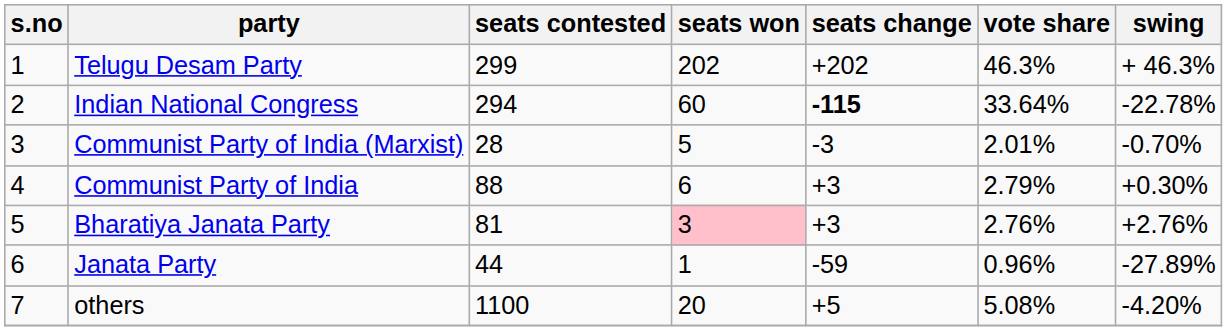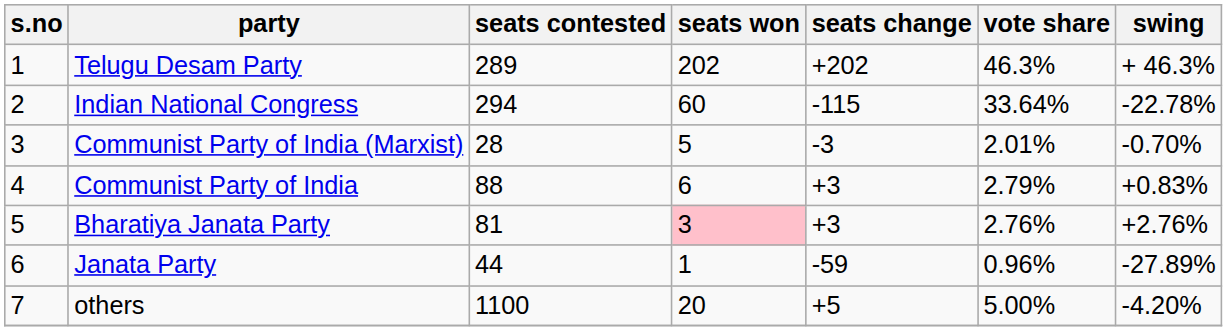 <table class="sortable wikitable">
 <tr>
 <th>s.no</th>
 <th>party</th>
 <th>seats contested</th>
 <th>seats won</th>
 <th>seats change</th>
 <th>vote share</th>
 <th>swing</th>
 </tr>
 <tr>
 <td>1</td>
 <td><a href='#'>Telugu Desam Party</a></td>
-<td>299</td>
+<td>289</td>
 <td>202</td>
 <td>+202</td>
 <td>46.3%</td>
 <td>+ 46.3%</td>
 </tr>
 <tr>
 <td>2</td>
 <td><a href='#'>Indian National Congress</a></td>
 <td>294</td>
 <td>60</td>
-<td><strong>-115</strong></td>
+<td>-115</td>
 <td>33.64%</td>
 <td>-22.78%</td>
 </tr>
 <tr>
 <td>3</td>
 <td><a href='#'>Communist Party of India (Marxist)</a></td>
 <td>28</td>
 <td>5</td>
 <td>-3</td>
 <td>2.01%</td>
 <td>-0.70%</td>
 </tr>
 <tr>
 <td>4</td>
 <td><a href='#'>Communist Party of India</a></td>
 <td>88</td>
 <td>6</td>
 <td>+3</td>
 <td>2.79%</td>
-<td>+0.30%</td>
+<td>+0.83%</td>
 </tr>
 <tr>
 <td>5</td>
 <td><a href='#'>Bharatiya Janata Party</a></td>
 <td>81</td>
 <td style="background: pink;">3</td>
 <td>+3</td>
 <td>2.76%</td>
 <td>+2.76%</td>
 </tr>
 <tr>
 <td>6</td>
 <td><a href='#'>Janata Party</a></td>
 <td>44</td>
 <td>1</td>
 <td>-59</td>
 <td>0.96%</td>
 <td>-27.89%</td>
 </tr>
 <tr>
 <td>7</td>
 <td>others</td>
 <td>1100</td>
 <td>20</td>
 <td>+5</td>
-<td>5.08%</td>
+<td>5.00%</td>
 <td>-4.20%</td>
 </tr>
 <tr>
 </tr>
 </table>
